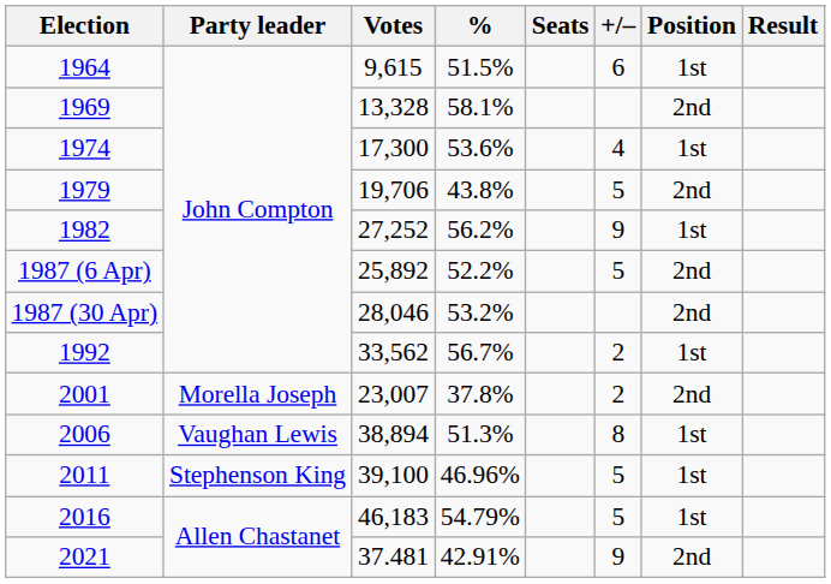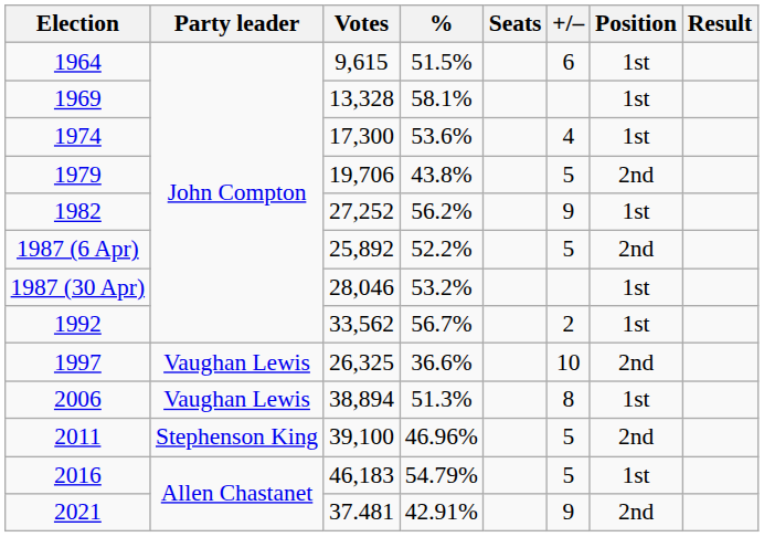 <table class="wikitable" style="text-align:center">
 <tr>
 <th>Election</th>
 <th>Party leader</th>
 <th>Votes</th>
 <th>%</th>
 <th>Seats</th>
 <th>+/–</th>
 <th>Position</th>
 <th>Result</th>
 </tr>
 <tr>
 <td><a href='#'>1964</a></td>
 <td rowspan="8"><a href='#'>John Compton</a></td>
 <td>9,615</td>
 <td>51.5%</td>
 <td></td>
 <td> 6</td>
 <td> 1st</td>
 <td></td>
 </tr>
 <tr>
 <td><a href='#'>1969</a></td>
 <td>13,328</td>
 <td>58.1%</td>
 <td></td>
 <td></td>
-<td> 2nd</td>
+<td> 1st</td>
 <td></td>
 </tr>
 <tr>
 <td><a href='#'>1974</a></td>
 <td>17,300</td>
 <td>53.6%</td>
 <td></td>
 <td> 4</td>
 <td> 1st</td>
 <td></td>
 </tr>
 <tr>
 <td><a href='#'>1979</a></td>
 <td>19,706</td>
 <td>43.8%</td>
 <td></td>
 <td> 5</td>
 <td> 2nd</td>
 <td></td>
 </tr>
 <tr>
 <td><a href='#'>1982</a></td>
 <td>27,252</td>
 <td>56.2%</td>
 <td></td>
 <td> 9</td>
 <td> 1st</td>
 <td></td>
 </tr>
 <tr>
 <td><a href='#'>1987 (6 Apr)</a></td>
 <td>25,892</td>
 <td>52.2%</td>
 <td></td>
 <td> 5</td>
 <td> 2nd</td>
 <td></td>
 </tr>
 <tr>
 <td><a href='#'>1987 (30 Apr)</a></td>
 <td>28,046</td>
 <td>53.2%</td>
 <td></td>
 <td></td>
-<td> 2nd</td>
+<td> 1st</td>
 <td></td>
 </tr>
 <tr>
 <td><a href='#'>1992</a></td>
 <td>33,562</td>
 <td>56.7%</td>
 <td></td>
 <td> 2</td>
 <td> 1st</td>
 <td></td>
 </tr>
 <tr>
-<td><a href='#'>2001</a></td>
-<td rowspan="1"><a href='#'>Morella Joseph</a></td>
-<td>23,007</td>
-<td>37.8%</td>
+<td><a href='#'>1997</a></td>
+<td rowspan="1"><a href='#'>Vaughan Lewis</a></td>
+<td>26,325</td>
+<td>36.6%</td>
 <td></td>
-<td> 2</td>
+<td> 10</td>
 <td> 2nd</td>
 <td></td>
 </tr>
 <tr>
 <td><a href='#'>2006</a></td>
 <td rowspan="1"><a href='#'>Vaughan Lewis</a></td>
 <td>38,894</td>
 <td>51.3%</td>
 <td></td>
 <td> 8</td>
 <td> 1st</td>
 <td></td>
 </tr>
 <tr>
 <td><a href='#'>2011</a></td>
 <td><a href='#'>Stephenson King</a></td>
 <td>39,100</td>
 <td>46.96%</td>
 <td></td>
 <td> 5</td>
-<td> 1st</td>
+<td> 2nd</td>
 <td></td>
 </tr>
 <tr>
 <td><a href='#'>2016</a></td>
 <td rowspan="2"><a href='#'>Allen Chastanet</a></td>
 <td>46,183</td>
 <td>54.79%</td>
 <td></td>
 <td> 5</td>
 <td> 1st</td>
 <td></td>
 </tr>
 <tr>
 <td><a href='#'>2021</a></td>
 <td>37.481</td>
 <td>42.91%</td>
 <td></td>
 <td> 9</td>
 <td> 2nd</td>
 <td></td>
 </tr>
 </table>
